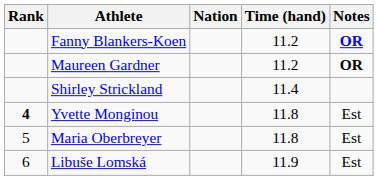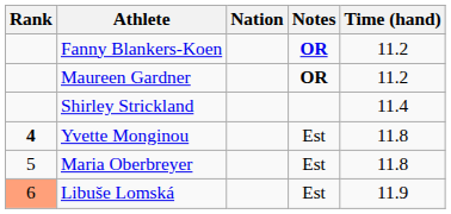 <table class="wikitable sortable" style="text-align:center">
 <tr>
 <th>Rank</th>
 <th>Athlete</th>
 <th>Nation</th>
+<th>Notes</th>
 <th>Time (hand)</th>
-<th>Notes</th>
 </tr>
 <tr>
 <td></td>
 <td align=left><a href='#'>Fanny Blankers-Koen</a></td>
 <td align=left></td>
+<td><strong><a href='#'>OR</a></strong></td>
 <td>11.2</td>
-<td><strong><a href='#'>OR</a></strong></td>
 </tr>
 <tr>
 <td></td>
 <td align=left><a href='#'>Maureen Gardner</a></td>
 <td align=left></td>
+<td><strong>OR</strong></td>
 <td>11.2</td>
-<td><strong>OR</strong></td>
 </tr>
 <tr>
 <td></td>
 <td align=left><a href='#'>Shirley Strickland</a></td>
 <td align=left></td>
+<td></td>
 <td>11.4</td>
-<td></td>
 </tr>
 <tr>
 <td><strong>4</strong></td>
 <td align=left><a href='#'>Yvette Monginou</a></td>
 <td align=left></td>
+<td>Est</td>
 <td>11.8</td>
-<td>Est</td>
 </tr>
 <tr>
 <td>5</td>
 <td align=left><a href='#'>Maria Oberbreyer</a></td>
 <td align=left></td>
+<td>Est</td>
 <td>11.8</td>
-<td>Est</td>
 </tr>
 <tr>
-<td>6</td>
+<td style="background: lightsalmon;">6</td>
 <td align=left><a href='#'>Libuše Lomská</a></td>
 <td align=left></td>
+<td>Est</td>
 <td>11.9</td>
-<td>Est</td>
 </tr>
 </table>
